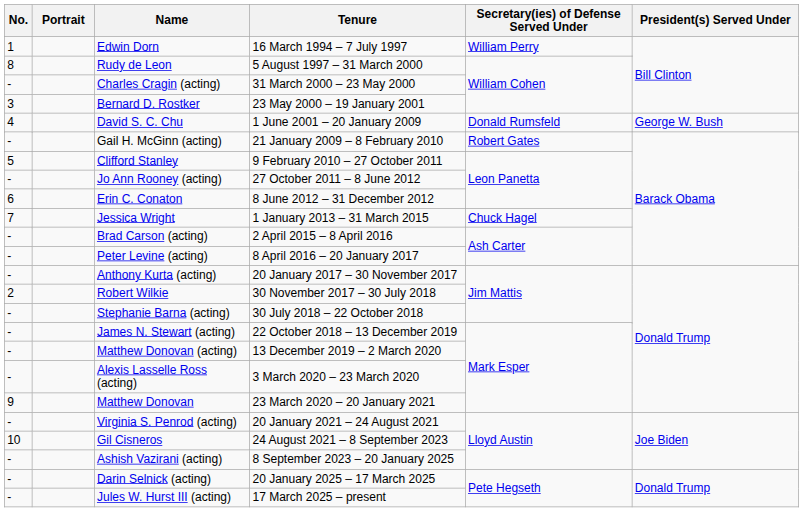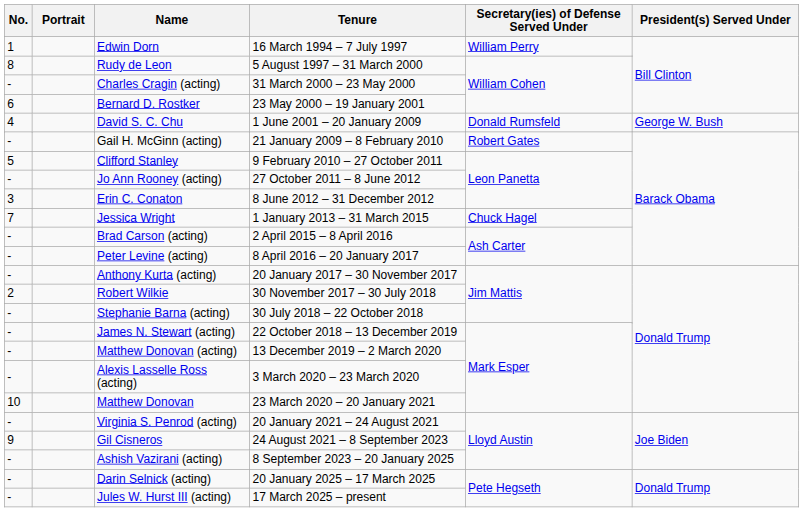 <table class="wikitable" style="text-align">
 <tr>
 <th scope="col" width="30">No.</th>
 <th scope="col" width="75">Portrait</th>
 <th scope="col" width="200">Name</th>
 <th scope="col" width="280">Tenure</th>
 <th scope="col" width="215">Secretary(ies) of Defense Served Under</th>
 <th scope="col" width="215">President(s) Served Under</th>
 </tr>
 <tr>
 <td rowspan="2">1</td>
 <td rowspan="2"></td>
 <td rowspan="2"><a href='#'>Edwin Dorn</a></td>
 <td rowspan="2">16 March 1994 – 7 July 1997</td>
 <td><a href='#'>William Perry</a></td>
 <td rowspan="5"><a href='#'>Bill Clinton</a></td>
 </tr>
 <tr>
 <td rowspan="4"><a href='#'>William Cohen</a></td>
 </tr>
 <tr>
 <td>8</td>
 <td></td>
 <td><a href='#'>Rudy de Leon</a></td>
 <td>5 August 1997 – 31 March 2000</td>
 </tr>
 <tr>
 <td>-</td>
 <td></td>
 <td><a href='#'>Charles Cragin</a> (acting)</td>
 <td>31 March 2000 – 23 May 2000</td>
 </tr>
 <tr>
-<td>3</td>
+<td>6</td>
 <td></td>
 <td><a href='#'>Bernard D. Rostker</a></td>
 <td>23 May 2000 – 19 January 2001</td>
 </tr>
 <tr>
 <td rowspan="2">4</td>
 <td rowspan="2"></td>
 <td rowspan="2"><a href='#'>David S. C. Chu</a></td>
 <td rowspan="2">1 June 2001 – 20 January 2009</td>
 <td><a href='#'>Donald Rumsfeld</a></td>
 <td rowspan="2"><a href='#'>George W. Bush</a></td>
 </tr>
 <tr>
 <td rowspan="3"><a href='#'>Robert Gates</a></td>
 </tr>
 <tr>
 <td>-</td>
 <td></td>
 <td>Gail H. McGinn (acting)</td>
 <td>21 January 2009 – 8 February 2010</td>
 <td rowspan="10"><a href='#'>Barack Obama</a></td>
 </tr>
 <tr>
 <td rowspan="2">5</td>
 <td rowspan="2"></td>
 <td rowspan="2"><a href='#'>Clifford Stanley</a></td>
 <td rowspan="2">9 February 2010 – 27 October 2011</td>
 </tr>
 <tr>
 <td rowspan="4"><a href='#'>Leon Panetta</a></td>
 </tr>
 <tr>
 <td>-</td>
 <td></td>
 <td><a href='#'>Jo Ann Rooney</a> (acting)</td>
 <td>27 October 2011 – 8 June 2012</td>
 </tr>
 <tr>
-<td>6</td>
+<td>3</td>
 <td></td>
 <td><a href='#'>Erin C. Conaton</a></td>
 <td>8 June 2012 – 31 December 2012</td>
 </tr>
 <tr>
 <td rowspan="3">7</td>
 <td rowspan="3"></td>
 <td rowspan="3"><a href='#'>Jessica Wright</a></td>
 <td rowspan="3">1 January 2013 – 31 March 2015</td>
 </tr>
 <tr>
 <td><a href='#'>Chuck Hagel</a></td>
 </tr>
 <tr>
 <td rowspan="3"><a href='#'>Ash Carter</a></td>
 </tr>
 <tr>
 <td>-</td>
 <td></td>
 <td><a href='#'>Brad Carson</a> (acting)</td>
 <td>2 April 2015 – 8 April 2016</td>
 </tr>
 <tr>
 <td>-</td>
 <td></td>
 <td><a href='#'>Peter Levine</a> (acting)</td>
 <td>8 April 2016 – 20 January 2017</td>
 </tr>
 <tr>
 <td>-</td>
 <td></td>
 <td><a href='#'>Anthony Kurta</a> (acting)</td>
 <td>20 January 2017 – 30 November 2017</td>
 <td rowspan="4"><a href='#'>Jim Mattis</a></td>
 <td rowspan="8"><a href='#'>Donald Trump</a></td>
 </tr>
 <tr>
 <td>2</td>
 <td></td>
 <td><a href='#'>Robert Wilkie</a></td>
 <td>30 November 2017 – 30 July 2018</td>
 </tr>
 <tr>
 <td>-</td>
 <td></td>
 <td><a href='#'>Stephanie Barna</a> (acting)</td>
 <td>30 July 2018 –  22 October 2018</td>
 </tr>
 <tr>
 <td rowspan="2">-</td>
 <td rowspan="2"></td>
 <td rowspan="2"><a href='#'>James N. Stewart</a> (acting)</td>
 <td rowspan="2">22 October 2018 – 13 December 2019</td>
 </tr>
 <tr>
 <td rowspan="4"><a href='#'>Mark Esper</a></td>
 </tr>
 <tr>
 <td>-</td>
 <td></td>
 <td><a href='#'>Matthew Donovan</a> (acting)</td>
 <td>13 December 2019 – 2 March 2020</td>
 </tr>
 <tr>
 <td>-</td>
 <td></td>
 <td><a href='#'>Alexis Lasselle Ross</a> (acting)</td>
 <td>3 March 2020 – 23 March 2020</td>
 </tr>
 <tr>
-<td>9</td>
+<td>10</td>
 <td></td>
 <td><a href='#'>Matthew Donovan</a></td>
 <td>23 March 2020 – 20 January 2021</td>
 </tr>
 <tr>
 <td>-</td>
 <td></td>
 <td><a href='#'>Virginia S. Penrod</a> (acting)</td>
 <td>20 January 2021 – 24 August 2021</td>
 <td rowspan="3"><a href='#'>Lloyd Austin</a></td>
 <td rowspan="3"><a href='#'>Joe Biden</a></td>
 </tr>
 <tr>
-<td>10</td>
+<td>9</td>
 <td></td>
 <td><a href='#'>Gil Cisneros</a></td>
 <td>24 August 2021 – 8 September 2023</td>
 </tr>
 <tr>
 <td>-</td>
 <td></td>
 <td><a href='#'>Ashish Vazirani</a> (acting)</td>
 <td>8 September 2023 – 20 January 2025</td>
 </tr>
 <tr>
 <td>-</td>
 <td></td>
 <td><a href='#'>Darin Selnick</a> (acting)</td>
 <td>20 January 2025 – 17 March 2025</td>
 <td rowspan="2"><a href='#'>Pete Hegseth</a></td>
 <td rowspan="2"><a href='#'>Donald Trump</a></td>
 </tr>
 <tr>
 <td>-</td>
 <td></td>
 <td><a href='#'>Jules W. Hurst III</a> (acting)</td>
 <td>17 March 2025 – present</td>
 </tr>
 </table>
